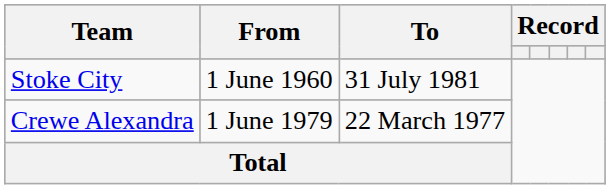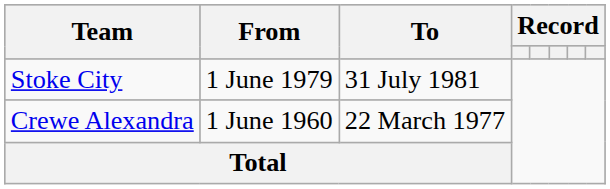 <table class="wikitable" style="text-align:center">
 <tr>
 <th rowspan="2">Team</th>
 <th rowspan="2">From</th>
 <th rowspan="2">To</th>
 <th colspan="5">Record</th>
 </tr>
 <tr>
 <th></th>
 <th></th>
 <th></th>
 <th></th>
 <th></th>
 </tr>
 <tr>
 <td align=left><a href='#'>Stoke City</a></td>
-<td align=left>1 June 1960</td>
+<td align=left>1 June 1979</td>
 <td align=left>31 July 1981<br></td>
 </tr>
 <tr>
 <td align=left><a href='#'>Crewe Alexandra</a></td>
-<td align=left>1 June 1979</td>
+<td align=left>1 June 1960</td>
 <td align=left>22 March 1977<br></td>
 </tr>
 <tr>
 <th colspan="3">Total<br></th>
 </tr>
 </table>
